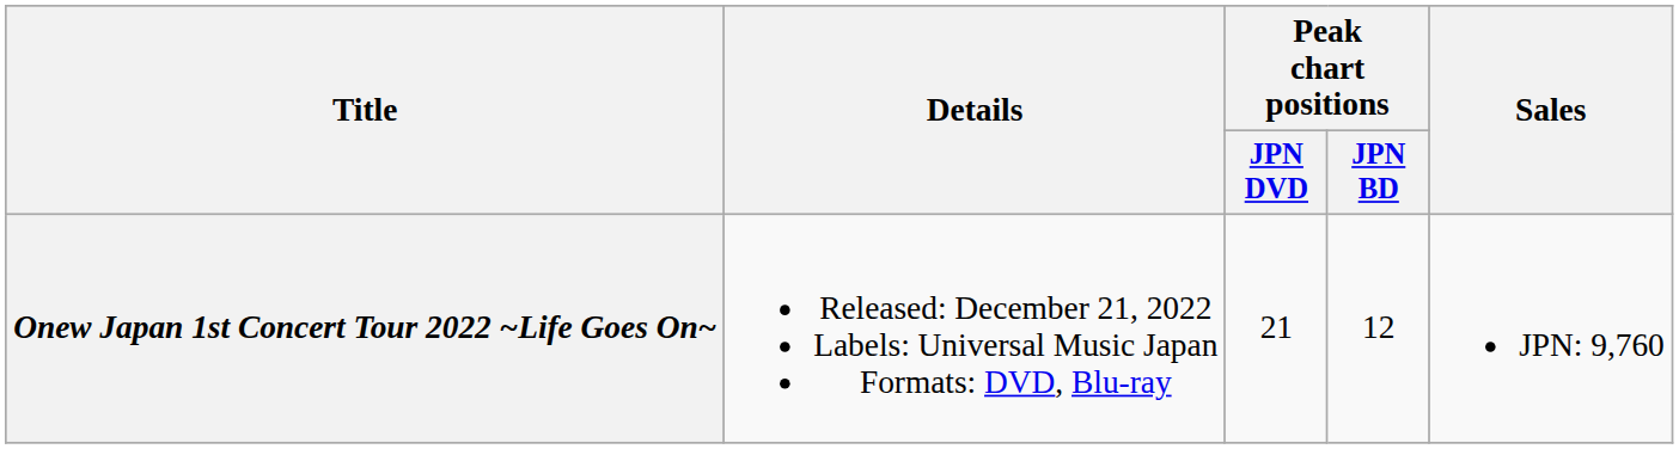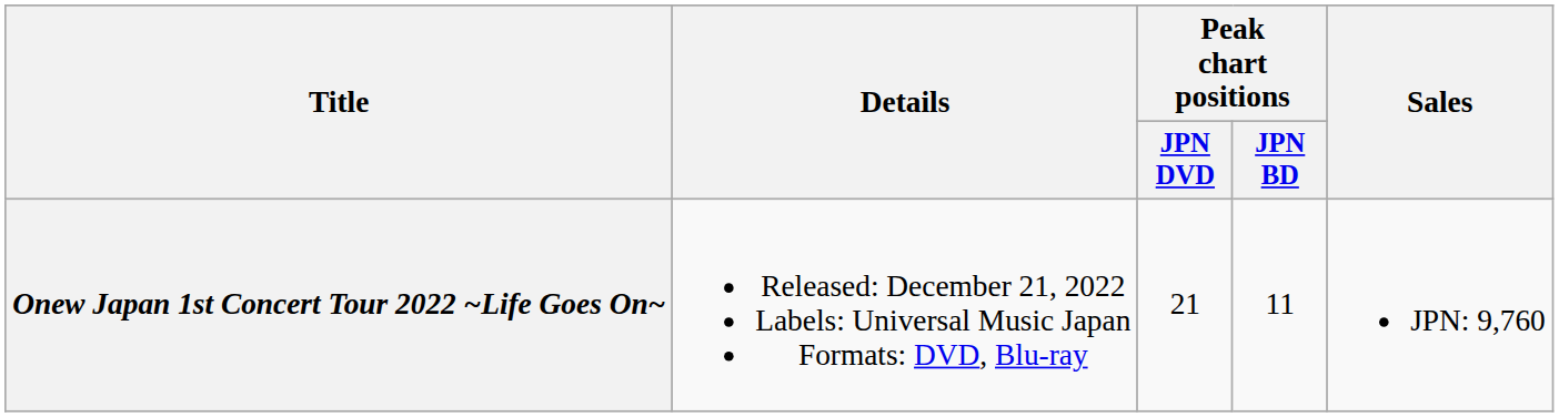 <table class="wikitable plainrowheaders" style="text-align:center;">
 <tr>
 <th scope="col" rowspan="2">Title</th>
 <th scope="col" rowspan="2">Details</th>
 <th scope="col" colspan="2">Peak<br>chart<br>positions</th>
 <th scope="col" rowspan="2">Sales</th>
 </tr>
 <tr>
 <th scope="col" style="width:3em;font-size:90%;"><a href='#'>JPN<br>DVD</a><br></th>
 <th scope="col" style="width:3em;font-size:90%;"><a href='#'>JPN<br>BD</a><br></th>
 </tr>
 <tr>
 <th scope="row"><em>Onew Japan 1st Concert Tour 2022 ~Life Goes On~</em></th>
 <td><br><ul><li>Released: December 21, 2022 </li><li>Labels: Universal Music Japan</li><li>Formats: <a href='#'>DVD</a>, <a href='#'>Blu-ray</a></li></ul></td>
 <td>21</td>
-<td>12</td>
+<td>11</td>
 <td><br><ul><li>JPN: 9,760</li></ul></td>
 </tr>
 </table>
